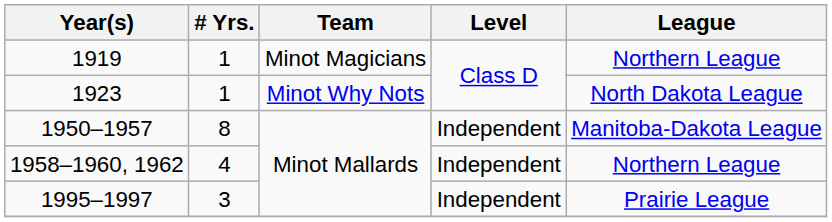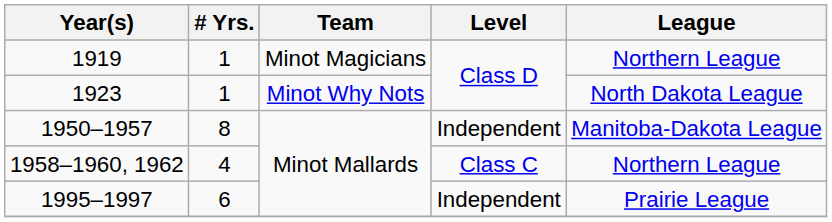 <table class="wikitable" style="text-align:center; font-size: 95%;">
 <tr>
 <th>Year(s)</th>
 <th># Yrs.</th>
 <th>Team</th>
 <th>Level</th>
 <th>League</th>
 </tr>
 <tr>
 <td>1919</td>
 <td>1</td>
 <td>Minot Magicians</td>
 <td rowspan=2><a href='#'>Class D</a></td>
 <td><a href='#'>Northern League</a></td>
 </tr>
 <tr>
 <td>1923</td>
 <td>1</td>
 <td><a href='#'>Minot Why Nots</a></td>
 <td rowspan=1><a href='#'>North Dakota League</a></td>
 </tr>
 <tr>
 <td>1950–1957</td>
 <td>8</td>
 <td rowspan=3>Minot Mallards</td>
 <td>Independent</td>
 <td><a href='#'>Manitoba-Dakota League</a></td>
 </tr>
 <tr>
 <td>1958–1960, 1962</td>
 <td>4</td>
-<td>Independent</td>
+<td><a href='#'>Class C</a></td>
 <td><a href='#'>Northern League</a></td>
 </tr>
 <tr>
 <td>1995–1997</td>
-<td>3</td>
+<td>6</td>
 <td>Independent</td>
 <td><a href='#'>Prairie League</a></td>
 </tr>
 <tr>
 </tr>
 </table>
